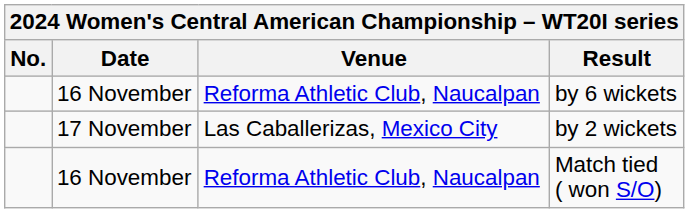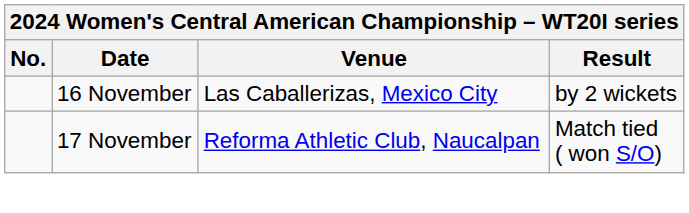 <table class="wikitable">
 <tr>
 <th colspan="4">2024 Women's Central American Championship – WT20I series</th>
 </tr>
 <tr>
 <th>No.</th>
 <th>Date</th>
 <th>Venue</th>
 <th>Result</th>
 </tr>
 <tr>
 <td></td>
 <td>16 November</td>
-<td><a href='#'>Reforma Athletic Club</a>, <a href='#'>Naucalpan</a></td>
-<td> by 6 wickets</td>
-</tr>
-<tr>
-<td></td>
-<td>17 November</td>
 <td>Las Caballerizas, <a href='#'>Mexico City</a></td>
 <td> by 2 wickets</td>
 </tr>
 <tr>
 <td></td>
-<td>16 November</td>
+<td>17 November</td>
 <td><a href='#'>Reforma Athletic Club</a>, <a href='#'>Naucalpan</a></td>
 <td>Match tied<br>( won <a href='#'>S/O</a>)</td>
 </tr>
 </table>
